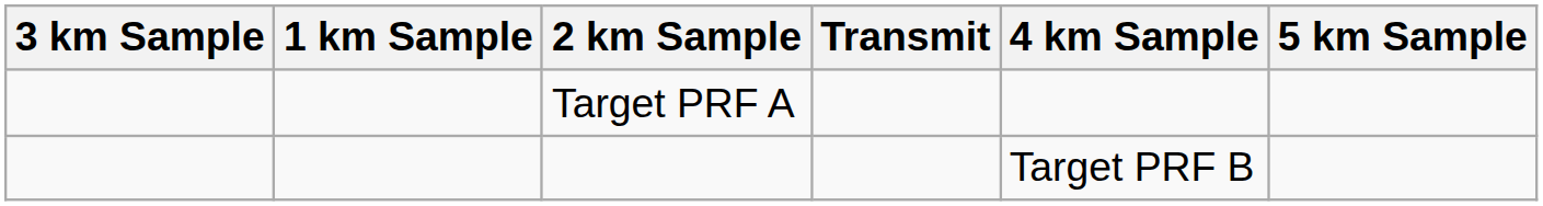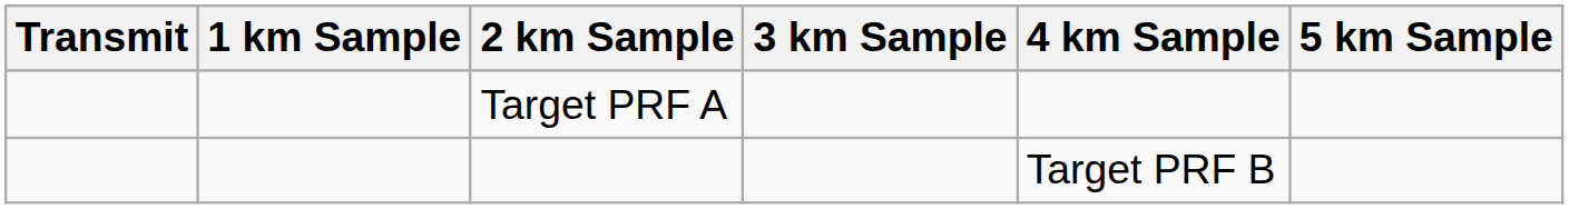 <table class="wikitable">
 <tr>
-<th>3 km Sample</th>
+<th>Transmit</th>
 <th>1 km Sample</th>
 <th>2 km Sample</th>
-<th>Transmit</th>
+<th>3 km Sample</th>
 <th>4 km Sample</th>
 <th>5 km Sample</th>
 </tr>
 <tr>
 <td></td>
 <td></td>
 <td>Target PRF A</td>
 <td></td>
 <td></td>
 <td></td>
 </tr>
 <tr>
 <td></td>
 <td></td>
 <td></td>
 <td></td>
 <td>Target PRF B</td>
 <td></td>
 </tr>
 </table>
